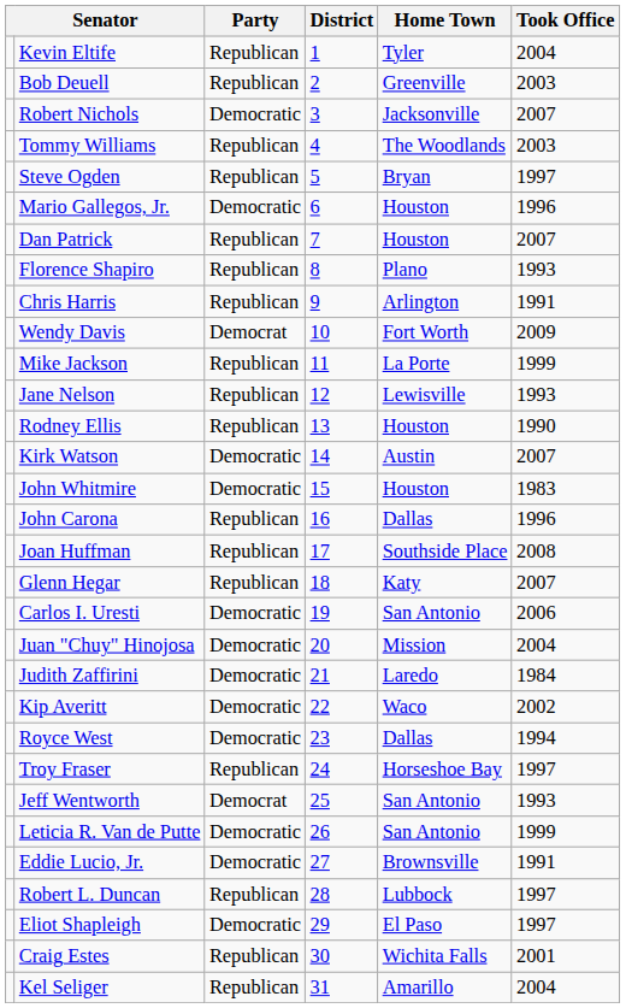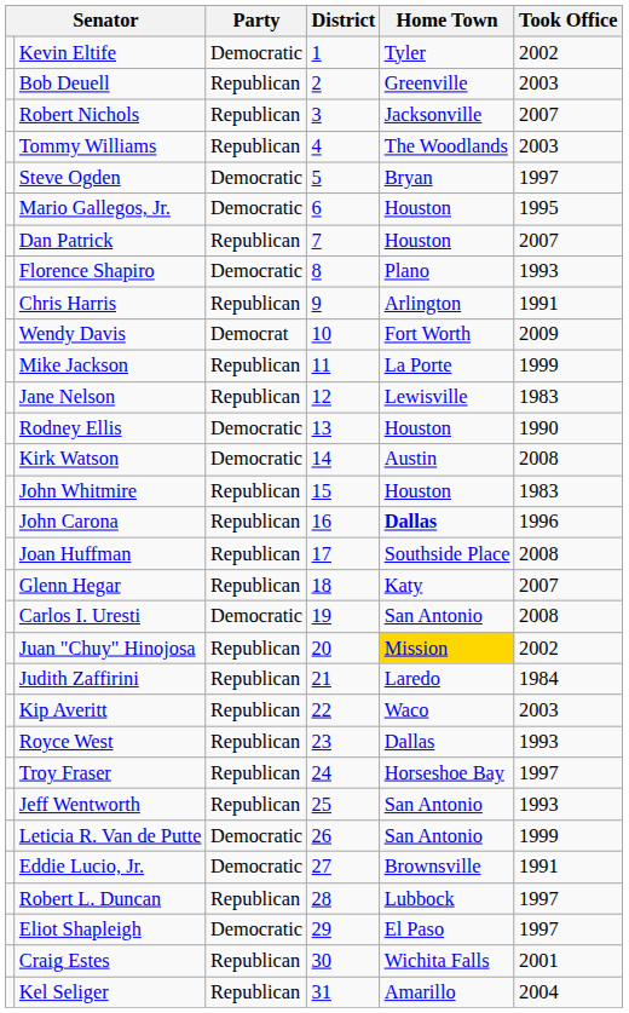 <table class=wikitable>
 <tr>
 <th colspan=2>Senator</th>
 <th>Party</th>
 <th>District</th>
 <th>Home Town</th>
 <th>Took Office</th>
 </tr>
 <tr>
 <td></td>
 <td><a href='#'>Kevin Eltife</a></td>
-<td>Republican</td>
+<td>Democratic</td>
 <td><a href='#'>1</a></td>
 <td><a href='#'>Tyler</a></td>
-<td>2004</td>
+<td>2002</td>
 </tr>
 <tr>
 <td></td>
 <td><a href='#'>Bob Deuell</a></td>
 <td>Republican</td>
 <td><a href='#'>2</a></td>
 <td><a href='#'>Greenville</a></td>
 <td>2003</td>
 </tr>
 <tr>
 <td></td>
 <td><a href='#'>Robert Nichols</a></td>
-<td>Democratic</td>
+<td>Republican</td>
 <td><a href='#'>3</a></td>
 <td><a href='#'>Jacksonville</a></td>
 <td>2007</td>
 </tr>
 <tr>
 <td></td>
 <td><a href='#'>Tommy Williams</a></td>
 <td>Republican</td>
 <td><a href='#'>4</a></td>
 <td><a href='#'>The Woodlands</a></td>
 <td>2003</td>
 </tr>
 <tr>
 <td></td>
 <td><a href='#'>Steve Ogden</a></td>
-<td>Republican</td>
+<td>Democratic</td>
 <td><a href='#'>5</a></td>
 <td><a href='#'>Bryan</a></td>
 <td>1997</td>
 </tr>
 <tr>
 <td></td>
 <td><a href='#'>Mario Gallegos, Jr.</a></td>
 <td>Democratic</td>
 <td><a href='#'>6</a></td>
 <td><a href='#'>Houston</a></td>
-<td>1996</td>
+<td>1995</td>
 </tr>
 <tr>
 <td></td>
 <td><a href='#'>Dan Patrick</a></td>
 <td>Republican</td>
 <td><a href='#'>7</a></td>
 <td><a href='#'>Houston</a></td>
 <td>2007</td>
 </tr>
 <tr>
 <td></td>
 <td><a href='#'>Florence Shapiro</a></td>
-<td>Republican</td>
+<td>Democratic</td>
 <td><a href='#'>8</a></td>
 <td><a href='#'>Plano</a></td>
 <td>1993</td>
 </tr>
 <tr>
 <td></td>
 <td><a href='#'>Chris Harris</a></td>
 <td>Republican</td>
 <td><a href='#'>9</a></td>
 <td><a href='#'>Arlington</a></td>
 <td>1991</td>
 </tr>
 <tr>
 <td></td>
 <td><a href='#'>Wendy Davis</a></td>
 <td>Democrat</td>
 <td><a href='#'>10</a></td>
 <td><a href='#'>Fort Worth</a></td>
 <td>2009</td>
 </tr>
 <tr>
 <td></td>
 <td><a href='#'>Mike Jackson</a></td>
 <td>Republican</td>
 <td><a href='#'>11</a></td>
 <td><a href='#'>La Porte</a></td>
 <td>1999</td>
 </tr>
 <tr>
 <td></td>
 <td><a href='#'>Jane Nelson</a></td>
 <td>Republican</td>
 <td><a href='#'>12</a></td>
 <td><a href='#'>Lewisville</a></td>
-<td>1993</td>
+<td>1983</td>
 </tr>
 <tr>
 <td></td>
 <td><a href='#'>Rodney Ellis</a></td>
-<td>Republican</td>
+<td>Democratic</td>
 <td><a href='#'>13</a></td>
 <td><a href='#'>Houston</a></td>
 <td>1990</td>
 </tr>
 <tr>
 <td></td>
 <td><a href='#'>Kirk Watson</a></td>
 <td>Democratic</td>
 <td><a href='#'>14</a></td>
 <td><a href='#'>Austin</a></td>
-<td>2007</td>
+<td>2008</td>
 </tr>
 <tr>
 <td></td>
 <td><a href='#'>John Whitmire</a></td>
-<td>Democratic</td>
+<td>Republican</td>
 <td><a href='#'>15</a></td>
 <td><a href='#'>Houston</a></td>
 <td>1983</td>
 </tr>
 <tr>
 <td></td>
 <td><a href='#'>John Carona</a></td>
 <td>Republican</td>
 <td><a href='#'>16</a></td>
-<td><a href='#'>Dallas</a></td>
+<td><strong><a href='#'>Dallas</a></strong></td>
 <td>1996</td>
 </tr>
 <tr>
 <td></td>
 <td><a href='#'>Joan Huffman</a></td>
 <td>Republican</td>
 <td><a href='#'>17</a></td>
 <td><a href='#'>Southside Place</a></td>
 <td>2008</td>
 </tr>
 <tr>
 <td></td>
 <td><a href='#'>Glenn Hegar</a></td>
 <td>Republican</td>
 <td><a href='#'>18</a></td>
 <td><a href='#'>Katy</a></td>
 <td>2007</td>
 </tr>
 <tr>
 <td></td>
 <td><a href='#'>Carlos I. Uresti</a></td>
 <td>Democratic</td>
 <td><a href='#'>19</a></td>
 <td><a href='#'>San Antonio</a></td>
-<td>2006</td>
+<td>2008</td>
 </tr>
 <tr>
 <td></td>
 <td><a href='#'>Juan "Chuy" Hinojosa</a></td>
-<td>Democratic</td>
+<td>Republican</td>
 <td><a href='#'>20</a></td>
-<td><a href='#'>Mission</a></td>
-<td>2004</td>
+<td style="background: gold;"><a href='#'>Mission</a></td>
+<td>2002</td>
 </tr>
 <tr>
 <td></td>
 <td><a href='#'>Judith Zaffirini</a></td>
-<td>Democratic</td>
+<td>Republican</td>
 <td><a href='#'>21</a></td>
 <td><a href='#'>Laredo</a></td>
 <td>1984</td>
 </tr>
 <tr>
 <td></td>
 <td><a href='#'>Kip Averitt</a></td>
-<td>Democratic</td>
+<td>Republican</td>
 <td><a href='#'>22</a></td>
 <td><a href='#'>Waco</a></td>
-<td>2002</td>
+<td>2003</td>
 </tr>
 <tr>
 <td></td>
 <td><a href='#'>Royce West</a></td>
-<td>Democratic</td>
+<td>Republican</td>
 <td><a href='#'>23</a></td>
 <td><a href='#'>Dallas</a></td>
-<td>1994</td>
+<td>1993</td>
 </tr>
 <tr>
 <td></td>
 <td><a href='#'>Troy Fraser</a></td>
 <td>Republican</td>
 <td><a href='#'>24</a></td>
 <td><a href='#'>Horseshoe Bay</a></td>
 <td>1997</td>
 </tr>
 <tr>
 <td></td>
 <td><a href='#'>Jeff Wentworth</a></td>
-<td>Democrat</td>
+<td>Republican</td>
 <td><a href='#'>25</a></td>
 <td><a href='#'>San Antonio</a></td>
 <td>1993</td>
 </tr>
 <tr>
 <td></td>
 <td><a href='#'>Leticia R. Van de Putte</a></td>
 <td>Democratic</td>
 <td><a href='#'>26</a></td>
 <td><a href='#'>San Antonio</a></td>
 <td>1999</td>
 </tr>
 <tr>
 <td></td>
 <td><a href='#'>Eddie Lucio, Jr.</a></td>
 <td>Democratic</td>
 <td><a href='#'>27</a></td>
 <td><a href='#'>Brownsville</a></td>
 <td>1991</td>
 </tr>
 <tr>
 <td></td>
 <td><a href='#'>Robert L. Duncan</a></td>
 <td>Republican</td>
 <td><a href='#'>28</a></td>
 <td><a href='#'>Lubbock</a></td>
 <td>1997</td>
 </tr>
 <tr>
 <td></td>
 <td><a href='#'>Eliot Shapleigh</a></td>
 <td>Democratic</td>
 <td><a href='#'>29</a></td>
 <td><a href='#'>El Paso</a></td>
 <td>1997</td>
 </tr>
 <tr>
 <td></td>
 <td><a href='#'>Craig Estes</a></td>
 <td>Republican</td>
 <td><a href='#'>30</a></td>
 <td><a href='#'>Wichita Falls</a></td>
 <td>2001</td>
 </tr>
 <tr>
 <td></td>
 <td><a href='#'>Kel Seliger</a></td>
 <td>Republican</td>
 <td><a href='#'>31</a></td>
 <td><a href='#'>Amarillo</a></td>
 <td>2004</td>
 </tr>
 </table>
